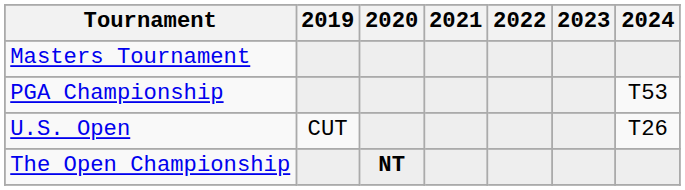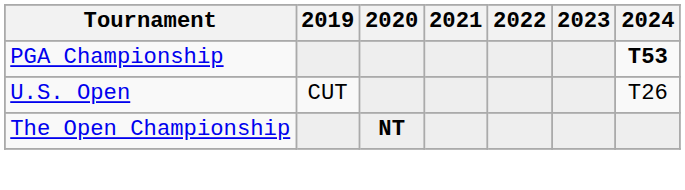 <table class="wikitable" style="font-size:95%;text-align:center;">
 <tr>
 <th>Tournament</th>
 <th>2019</th>
 <th>2020</th>
 <th>2021</th>
 <th>2022</th>
 <th>2023</th>
 <th>2024</th>
 </tr>
 <tr>
-<td align=left><a href='#'>Masters Tournament</a></td>
-<td style="background:#eeeeee;"></td>
-<td style="background:#eeeeee;"></td>
-<td style="background:#eeeeee;"></td>
-<td style="background:#eeeeee;"></td>
-<td style="background:#eeeeee;"></td>
-<td style="background:#eeeeee;"></td>
-</tr>
-<tr>
 <td align=left><a href='#'>PGA Championship</a></td>
 <td style="background:#eeeeee;"></td>
 <td style="background:#eeeeee;"></td>
 <td style="background:#eeeeee;"></td>
 <td style="background:#eeeeee;"></td>
 <td style="background:#eeeeee;"></td>
-<td>T53</td>
+<td><strong>T53</strong></td>
 </tr>
 <tr>
 <td align=left><a href='#'>U.S. Open</a></td>
 <td>CUT</td>
 <td style="background:#eeeeee;"></td>
 <td style="background:#eeeeee;"></td>
 <td style="background:#eeeeee;"></td>
 <td style="background:#eeeeee;"></td>
 <td>T26</td>
 </tr>
 <tr>
 <td align=left><a href='#'>The Open Championship</a></td>
 <td style="background:#eeeeee;"></td>
 <td style="background:#eeeeee;"><strong>NT</strong></td>
 <td style="background:#eeeeee;"></td>
 <td style="background:#eeeeee;"></td>
 <td style="background:#eeeeee;"></td>
 <td style="background:#eeeeee;"></td>
 </tr>
 </table>
